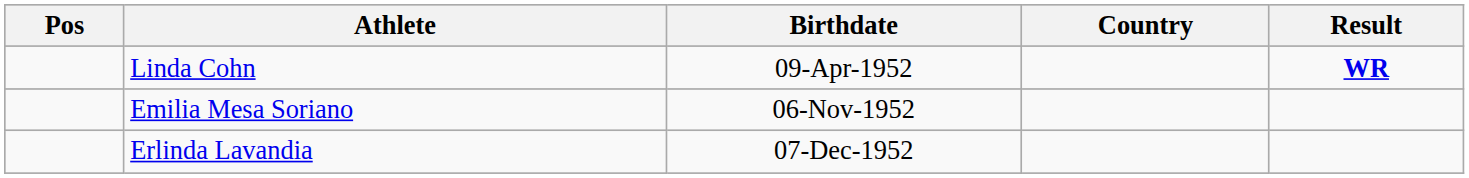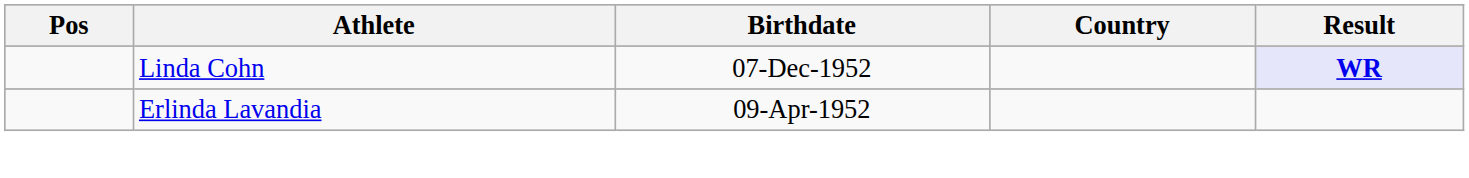 <table class="wikitable"  style="text-align:center; width:70%;">
 <tr>
 <th>Pos</th>
 <th>Athlete</th>
 <th>Birthdate</th>
 <th>Country</th>
 <th>Result</th>
 </tr>
 <tr>
 <td align=center></td>
 <td align=left><a href='#'>Linda Cohn</a></td>
-<td>09-Apr-1952</td>
+<td>07-Dec-1952</td>
 <td align=left></td>
-<td> <strong><a href='#'>WR</a></strong></td>
-</tr>
-<tr>
-<td align=center></td>
-<td align=left><a href='#'>Emilia Mesa Soriano</a></td>
-<td>06-Nov-1952</td>
-<td align=left></td>
-<td></td>
+<td style="background: lavender;"> <strong><a href='#'>WR</a></strong></td>
 </tr>
 <tr>
 <td align=center></td>
 <td align=left><a href='#'>Erlinda Lavandia</a></td>
-<td>07-Dec-1952</td>
+<td>09-Apr-1952</td>
 <td align=left></td>
 <td></td>
 </tr>
 </table>
